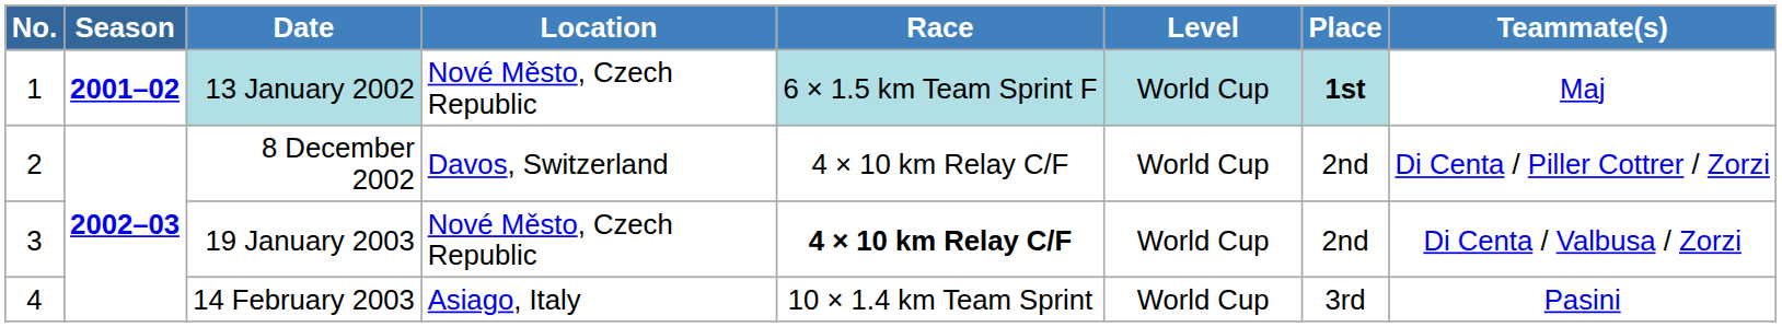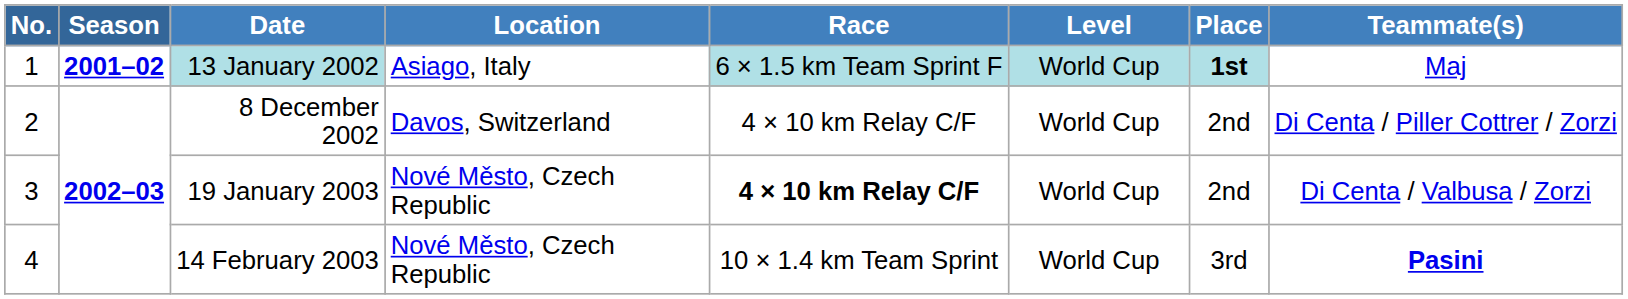 <table class="wikitable sortable" style="font-size:95%; text-align:center; border:grey solid 1px; border-collapse:collapse; background:#ffffff;">
 <tr style="background:#efefef;">
 <th style="background-color:#369; color:white;">No.</th>
 <th style="background-color:#369; color:white;">Season</th>
 <th style="background-color:#4180be; color:white; width:120px;">Date</th>
 <th style="background-color:#4180be; color:white; width:185px;">Location</th>
 <th style="background-color:#4180be; color:white; width:170px;">Race</th>
 <th style="background-color:#4180be; color:white; width:100px;">Level</th>
 <th style="background-color:#4180be; color:white;">Place</th>
 <th style="background-color:#4180be; color:white;">Teammate(s)</th>
 </tr>
 <tr>
 <td align=center>1</td>
 <td rowspan=1 align=center><strong><a href='#'>2001–02</a></strong></td>
 <td bgcolor="#BOEOE6" align=right>13 January 2002</td>
-<td align=left> <a href='#'>Nové Město</a>, Czech Republic</td>
+<td align=left> <a href='#'>Asiago</a>,  Italy</td>
 <td bgcolor="#BOEOE6">6 × 1.5 km Team Sprint F</td>
 <td bgcolor="#BOEOE6">World Cup</td>
 <td bgcolor="#BOEOE6"><strong>1st</strong></td>
 <td><a href='#'>Maj</a></td>
 </tr>
 <tr>
 <td align=center>2</td>
 <td rowspan=3 align=center><strong><a href='#'>2002–03</a></strong></td>
 <td align=right>8 December 2002</td>
 <td align=left> <a href='#'>Davos</a>, Switzerland</td>
 <td>4 × 10 km Relay C/F</td>
 <td>World Cup</td>
 <td>2nd</td>
 <td><a href='#'>Di Centa</a> / <a href='#'>Piller Cottrer</a> / <a href='#'>Zorzi</a></td>
 </tr>
 <tr>
 <td align=center>3</td>
 <td align=right>19 January 2003</td>
 <td align=left> <a href='#'>Nové Město</a>, Czech Republic</td>
 <td><strong>4 × 10 km Relay C/F</strong></td>
 <td>World Cup</td>
 <td>2nd</td>
 <td><a href='#'>Di Centa</a> / <a href='#'>Valbusa</a> / <a href='#'>Zorzi</a></td>
 </tr>
 <tr>
 <td align=center>4</td>
 <td align=right>14 February 2003</td>
-<td align=left> <a href='#'>Asiago</a>,  Italy</td>
+<td align=left> <a href='#'>Nové Město</a>, Czech Republic</td>
 <td>10 × 1.4 km Team Sprint</td>
 <td>World Cup</td>
 <td>3rd</td>
-<td><a href='#'>Pasini</a></td>
+<td><strong><a href='#'>Pasini</a></strong></td>
 </tr>
 </table>
